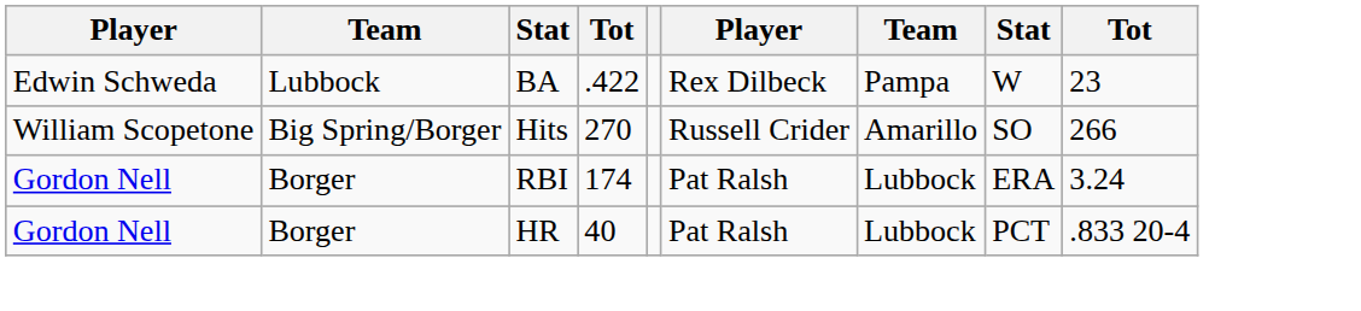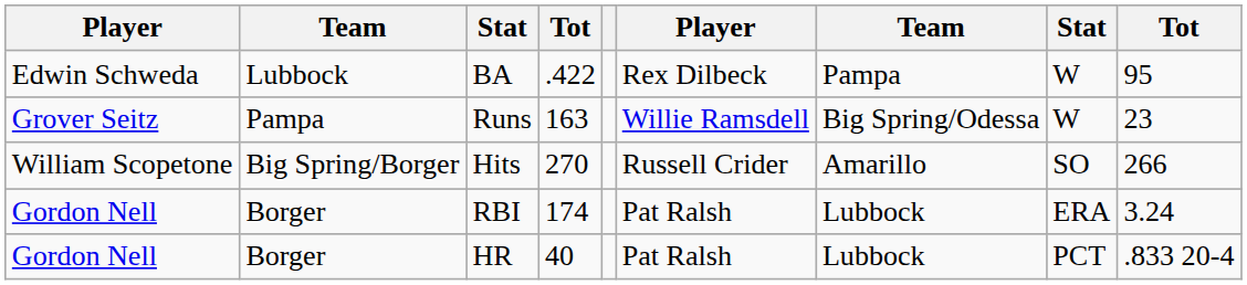 <table class="wikitable">
 <tr>
 <th>Player</th>
 <th>Team</th>
 <th>Stat</th>
 <th>Tot</th>
 <th></th>
 <th>Player</th>
 <th>Team</th>
 <th>Stat</th>
 <th>Tot</th>
 </tr>
 <tr>
 <td>Edwin Schweda</td>
 <td>Lubbock</td>
 <td>BA</td>
 <td>.422</td>
 <td></td>
 <td>Rex Dilbeck</td>
 <td>Pampa</td>
+<td>W</td>
+<td>95</td>
+</tr>
+<tr>
+<td><a href='#'>Grover Seitz</a></td>
+<td>Pampa</td>
+<td>Runs</td>
+<td>163</td>
+<td></td>
+<td><a href='#'>Willie Ramsdell</a></td>
+<td>Big Spring/Odessa</td>
 <td>W</td>
 <td>23</td>
 </tr>
 <tr>
 <td>William Scopetone</td>
 <td>Big Spring/Borger</td>
 <td>Hits</td>
 <td>270</td>
 <td></td>
 <td>Russell Crider</td>
 <td>Amarillo</td>
 <td>SO</td>
 <td>266</td>
 </tr>
 <tr>
 <td><a href='#'>Gordon Nell</a></td>
 <td>Borger</td>
 <td>RBI</td>
 <td>174</td>
 <td></td>
 <td>Pat Ralsh</td>
 <td>Lubbock</td>
 <td>ERA</td>
 <td>3.24</td>
 </tr>
 <tr>
 <td><a href='#'>Gordon Nell</a></td>
 <td>Borger</td>
 <td>HR</td>
 <td>40</td>
 <td></td>
 <td>Pat Ralsh</td>
 <td>Lubbock</td>
 <td>PCT</td>
 <td>.833 20-4</td>
 </tr>
 </table>
